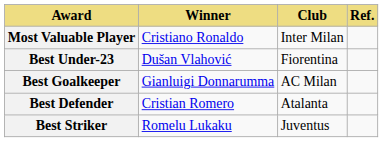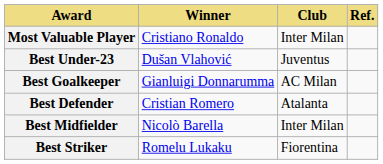 <table class="wikitable">
 <tr>
 <th style="background-color: #eedd82">Award</th>
 <th style="background-color: #eedd82">Winner</th>
 <th style="background-color: #eedd82">Club</th>
 <th style="background-color: #eedd82">Ref.</th>
 </tr>
 <tr>
 <th>Most Valuable Player</th>
 <td> <a href='#'>Cristiano Ronaldo</a></td>
 <td>Inter Milan</td>
 <td></td>
 </tr>
 <tr>
 <th>Best Under-23</th>
 <td> <a href='#'>Dušan Vlahović</a></td>
-<td>Fiorentina</td>
+<td>Juventus</td>
 <td></td>
 </tr>
 <tr>
 <th>Best Goalkeeper</th>
 <td> <a href='#'>Gianluigi Donnarumma</a></td>
 <td>AC Milan</td>
 <td></td>
 </tr>
 <tr>
 <th>Best Defender</th>
 <td> <a href='#'>Cristian Romero</a></td>
 <td>Atalanta</td>
 <td></td>
 </tr>
 <tr>
+<th>Best Midfielder</th>
+<td> <a href='#'>Nicolò Barella</a></td>
+<td>Inter Milan</td>
+<td></td>
+</tr>
+<tr>
 <th>Best Striker</th>
 <td> <a href='#'>Romelu Lukaku</a></td>
-<td>Juventus</td>
+<td>Fiorentina</td>
 <td></td>
 </tr>
 </table>
